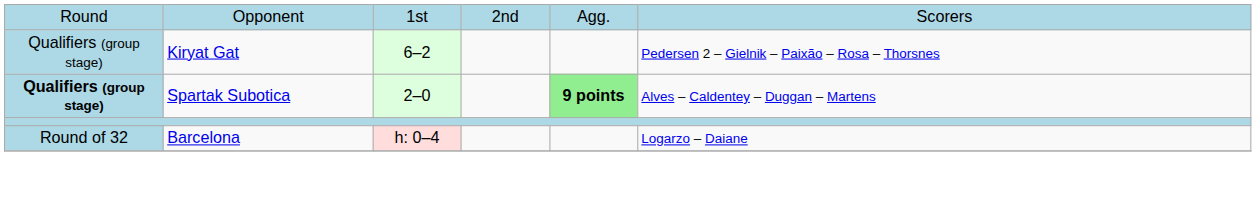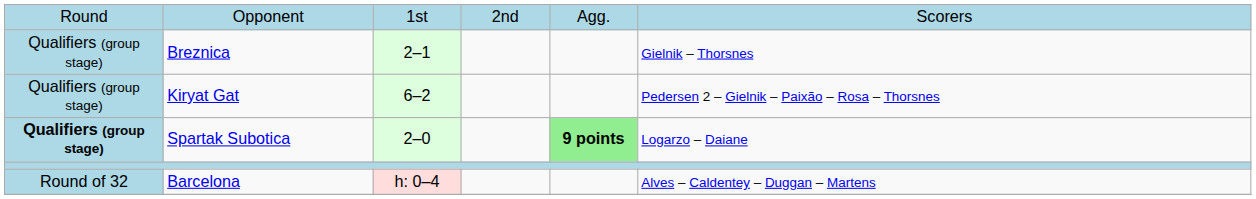 <table class="wikitable" style="text-align:center">
 <tr bgcolor=lightblue>
 <td width=150px>Round</td>
 <td width=200px>Opponent</td>
 <td width=80px>1st</td>
 <td width=80px>2nd</td>
 <td width=80px>Agg.</td>
 <td width=600px>Scorers</td>
+</tr>
+<tr>
+<td bgcolor=lightblue>Qualifiers <small>(group stage)</small></td>
+<td align=left> <a href='#'>Breznica</a></td>
+<td bgcolor=#ddffdd>2–1</td>
+<td></td>
+<td></td>
+<td align=left><small><a href='#'>Gielnik</a> – <a href='#'>Thorsnes</a></small></td>
 </tr>
 <tr>
 <td bgcolor=lightblue>Qualifiers <small>(group stage)</small></td>
 <td align=left> <a href='#'>Kiryat Gat</a></td>
 <td bgcolor=#ddffdd>6–2</td>
 <td></td>
 <td></td>
 <td align=left><small><a href='#'>Pedersen</a> 2 – <a href='#'>Gielnik</a> – <a href='#'>Paixão</a> – <a href='#'>Rosa</a> – <a href='#'>Thorsnes</a></small></td>
 </tr>
 <tr>
 <td bgcolor=lightblue><strong>Qualifiers <small>(group stage)</small></strong></td>
 <td align=left> <a href='#'>Spartak Subotica</a></td>
 <td bgcolor=#ddffdd>2–0</td>
 <td></td>
 <td bgcolor=lightgreen><strong>9 points</strong></td>
-<td align=left><small><a href='#'>Alves</a> – <a href='#'>Caldentey</a> – <a href='#'>Duggan</a> – <a href='#'>Martens</a></small></td>
+<td align=left><small><a href='#'>Logarzo</a> – <a href='#'>Daiane</a></small></td>
 </tr>
 <tr bgcolor=lightblue>
 <td colspan=6></td>
 </tr>
 <tr>
 <td bgcolor=lightblue>Round of 32</td>
 <td align=left> <a href='#'>Barcelona</a></td>
 <td bgcolor=#ffdddd>h: 0–4</td>
 <td></td>
 <td></td>
-<td align=left><small><a href='#'>Logarzo</a> – <a href='#'>Daiane</a></small></td>
+<td align=left><small><a href='#'>Alves</a> – <a href='#'>Caldentey</a> – <a href='#'>Duggan</a> – <a href='#'>Martens</a></small></td>
 </tr>
 <tr>
 </tr>
 </table>
